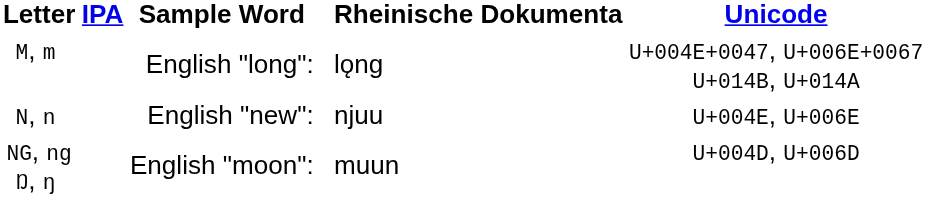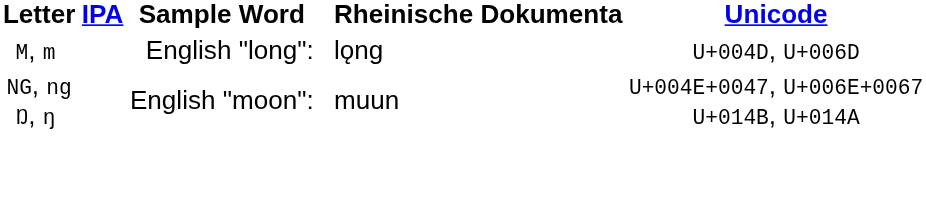 <table>
 <tr>
 <th>Letter</th>
 <th><a href='#'>IPA</a></th>
 <th>Sample Word</th>
 <th> </th>
 <th>Rheinische Dokumenta</th>
 <th><a href='#'>Unicode</a></th>
 </tr>
 <tr>
 <td align="center" style="vertical-align:top"><code>M</code>, <code>m</code> </td>
 <td align="center" style="vertical-align:top"> </td>
 <td align="right">English "long":</td>
 <td></td>
 <td align="left">lǫng </td>
-<td align="center" style="vertical-align:top"><code>U+004E+0047</code>, <code>U+006E+0067</code><br><code>U+014B</code>, <code>U+014A</code></td>
-</tr>
-<tr>
-<td align="center" style="vertical-align:top"><code>N</code>, <code>n</code> </td>
-<td align="center" style="vertical-align:top"> </td>
-<td align="right">English "new":</td>
-<td></td>
-<td align="left">njuu </td>
-<td align="center" style="vertical-align:top"><code>U+004E</code>, <code>U+006E</code></td>
+<td align="center" style="vertical-align:top"><code>U+004D</code>, <code>U+006D</code></td>
 </tr>
 <tr>
 <td align="center" style="vertical-align:top"><code>NG</code>, <code>ng</code><br><code>&#x014A;</code>, <code>ŋ</code> </td>
 <td align="center" style="vertical-align:middle"> </td>
 <td align="right">English "moon":</td>
 <td></td>
 <td align="left">muun </td>
-<td align="center" style="vertical-align:top"><code>U+004D</code>, <code>U+006D</code></td>
+<td align="center" style="vertical-align:top"><code>U+004E+0047</code>, <code>U+006E+0067</code><br><code>U+014B</code>, <code>U+014A</code></td>
 </tr>
 </table>
